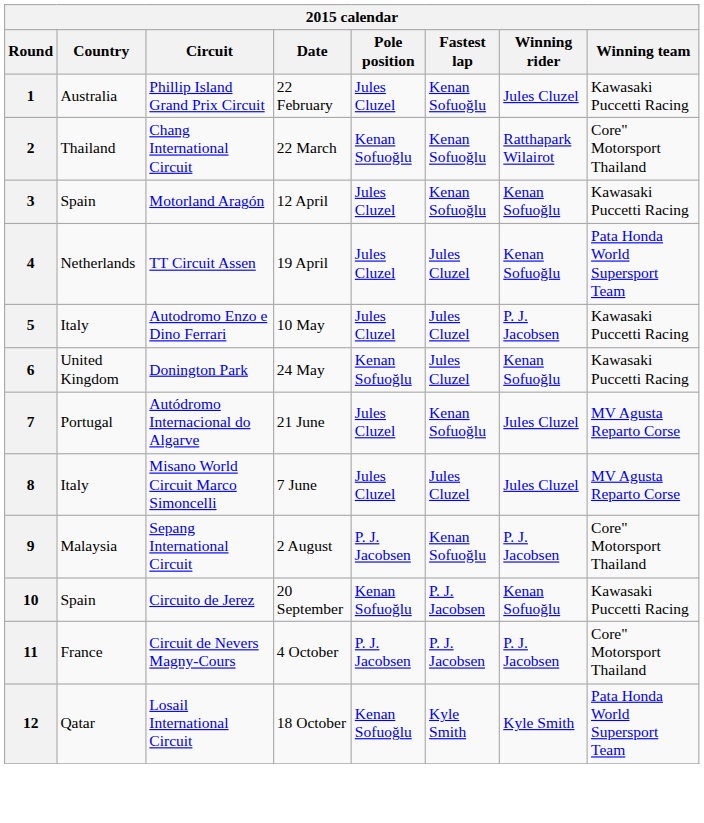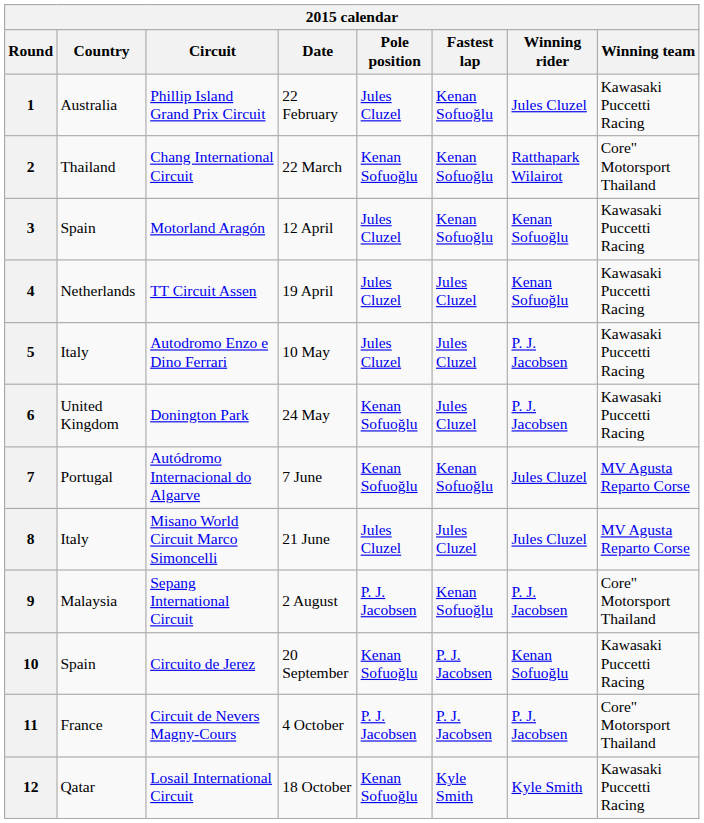 <table class="wikitable" style="font-size: 85%">
 <tr>
 <th colspan=9>2015 calendar</th>
 </tr>
 <tr>
 <th>Round</th>
 <th>Country</th>
 <th>Circuit</th>
 <th>Date</th>
 <th>Pole position</th>
 <th>Fastest lap</th>
 <th>Winning rider</th>
 <th>Winning team<br></th>
 </tr>
 <tr>
 <th>1</th>
 <td> Australia</td>
 <td><a href='#'>Phillip Island Grand Prix Circuit</a></td>
 <td>22 February</td>
 <td> <a href='#'>Jules Cluzel</a></td>
 <td> <a href='#'>Kenan Sofuoğlu</a></td>
 <td> <a href='#'>Jules Cluzel</a></td>
 <td>Kawasaki Puccetti Racing</td>
 </tr>
 <tr>
 <th>2</th>
 <td> Thailand</td>
 <td><a href='#'>Chang International Circuit</a></td>
 <td>22 March</td>
 <td> <a href='#'>Kenan Sofuoğlu</a></td>
 <td> <a href='#'>Kenan Sofuoğlu</a></td>
 <td> <a href='#'>Ratthapark Wilairot</a></td>
 <td>Core" Motorsport Thailand</td>
 </tr>
 <tr>
 <th>3</th>
 <td> Spain</td>
 <td><a href='#'>Motorland Aragón</a></td>
 <td>12 April</td>
 <td> <a href='#'>Jules Cluzel</a></td>
 <td> <a href='#'>Kenan Sofuoğlu</a></td>
 <td> <a href='#'>Kenan Sofuoğlu</a></td>
 <td>Kawasaki Puccetti Racing</td>
 </tr>
 <tr>
 <th>4</th>
 <td> Netherlands</td>
 <td><a href='#'>TT Circuit Assen</a></td>
 <td>19 April</td>
 <td> <a href='#'>Jules Cluzel</a></td>
 <td> <a href='#'>Jules Cluzel</a></td>
 <td> <a href='#'>Kenan Sofuoğlu</a></td>
-<td><a href='#'>Pata Honda World Supersport Team</a></td>
+<td>Kawasaki Puccetti Racing</td>
 </tr>
 <tr>
 <th>5</th>
 <td> Italy</td>
 <td><a href='#'>Autodromo Enzo e Dino Ferrari</a></td>
 <td>10 May</td>
 <td> <a href='#'>Jules Cluzel</a></td>
 <td> <a href='#'>Jules Cluzel</a></td>
 <td> <a href='#'>P. J. Jacobsen</a></td>
 <td>Kawasaki Puccetti Racing</td>
 </tr>
 <tr>
 <th>6</th>
 <td> United Kingdom</td>
 <td><a href='#'>Donington Park</a></td>
 <td>24 May</td>
 <td> <a href='#'>Kenan Sofuoğlu</a></td>
 <td> <a href='#'>Jules Cluzel</a></td>
-<td> <a href='#'>Kenan Sofuoğlu</a></td>
+<td> <a href='#'>P. J. Jacobsen</a></td>
 <td>Kawasaki Puccetti Racing</td>
 </tr>
 <tr>
 <th>7</th>
 <td> Portugal</td>
 <td><a href='#'>Autódromo Internacional do Algarve</a></td>
-<td>21 June</td>
-<td> <a href='#'>Jules Cluzel</a></td>
+<td>7 June</td>
+<td> <a href='#'>Kenan Sofuoğlu</a></td>
 <td> <a href='#'>Kenan Sofuoğlu</a></td>
 <td> <a href='#'>Jules Cluzel</a></td>
 <td><a href='#'>MV Agusta Reparto Corse</a></td>
 </tr>
 <tr>
 <th>8</th>
 <td> Italy</td>
 <td><a href='#'>Misano World Circuit Marco Simoncelli</a></td>
-<td>7 June</td>
+<td>21 June</td>
 <td> <a href='#'>Jules Cluzel</a></td>
 <td> <a href='#'>Jules Cluzel</a></td>
 <td> <a href='#'>Jules Cluzel</a></td>
 <td><a href='#'>MV Agusta Reparto Corse</a></td>
 </tr>
 <tr>
 <th>9</th>
 <td> Malaysia</td>
 <td><a href='#'>Sepang International Circuit</a></td>
 <td>2 August</td>
 <td> <a href='#'>P. J. Jacobsen</a></td>
 <td> <a href='#'>Kenan Sofuoğlu</a></td>
 <td> <a href='#'>P. J. Jacobsen</a></td>
 <td>Core" Motorsport Thailand</td>
 </tr>
 <tr>
 <th>10</th>
 <td> Spain</td>
 <td><a href='#'>Circuito de Jerez</a></td>
 <td>20 September</td>
 <td> <a href='#'>Kenan Sofuoğlu</a></td>
 <td> <a href='#'>P. J. Jacobsen</a></td>
 <td> <a href='#'>Kenan Sofuoğlu</a></td>
 <td>Kawasaki Puccetti Racing</td>
 </tr>
 <tr>
 <th>11</th>
 <td> France</td>
 <td><a href='#'>Circuit de Nevers Magny-Cours</a></td>
 <td>4 October</td>
 <td> <a href='#'>P. J. Jacobsen</a></td>
 <td> <a href='#'>P. J. Jacobsen</a></td>
 <td> <a href='#'>P. J. Jacobsen</a></td>
 <td>Core" Motorsport Thailand</td>
 </tr>
 <tr>
 <th>12</th>
 <td> Qatar</td>
 <td><a href='#'>Losail International Circuit</a></td>
 <td>18 October</td>
 <td> <a href='#'>Kenan Sofuoğlu</a></td>
 <td> <a href='#'>Kyle Smith</a></td>
 <td> <a href='#'>Kyle Smith</a></td>
-<td><a href='#'>Pata Honda World Supersport Team</a></td>
+<td>Kawasaki Puccetti Racing</td>
 </tr>
 </table>
